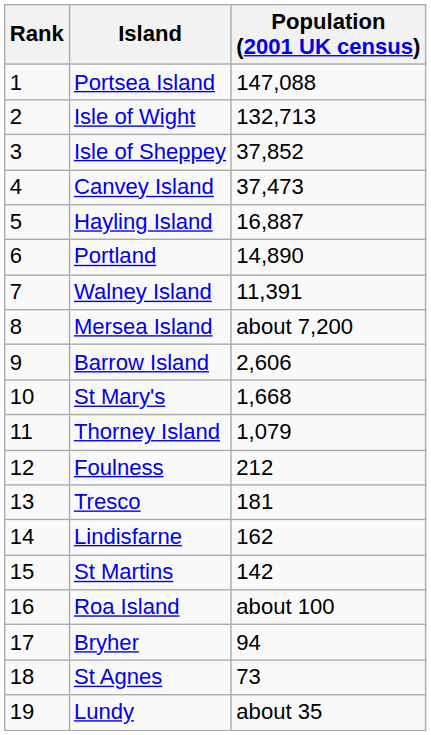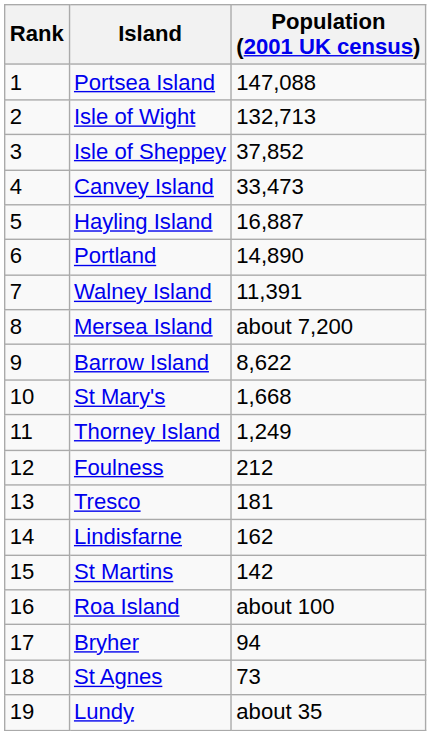 <table class="wikitable">
 <tr>
 <th>Rank</th>
 <th>Island</th>
 <th>Population <br> (<a href='#'>2001 UK census</a>)</th>
 </tr>
 <tr>
 <td>1</td>
 <td><a href='#'>Portsea Island</a></td>
 <td>147,088</td>
 </tr>
 <tr>
 <td>2</td>
 <td><a href='#'>Isle of Wight</a></td>
 <td>132,713</td>
 </tr>
 <tr>
 <td>3</td>
 <td><a href='#'>Isle of Sheppey</a></td>
 <td>37,852</td>
 </tr>
 <tr>
 <td>4</td>
 <td><a href='#'>Canvey Island</a></td>
-<td>37,473</td>
+<td>33,473</td>
 </tr>
 <tr>
 <td>5</td>
 <td><a href='#'>Hayling Island</a></td>
 <td>16,887</td>
 </tr>
 <tr>
 <td>6</td>
 <td><a href='#'>Portland</a></td>
 <td>14,890</td>
 </tr>
 <tr>
 <td>7</td>
 <td><a href='#'>Walney Island</a></td>
 <td>11,391</td>
 </tr>
 <tr>
 <td>8</td>
 <td><a href='#'>Mersea Island</a></td>
 <td>about 7,200</td>
 </tr>
 <tr>
 <td>9</td>
 <td><a href='#'>Barrow Island</a></td>
-<td>2,606</td>
+<td>8,622</td>
 </tr>
 <tr>
 <td>10</td>
 <td><a href='#'>St Mary's</a></td>
 <td>1,668</td>
 </tr>
 <tr>
 <td>11</td>
 <td><a href='#'>Thorney Island</a></td>
-<td>1,079</td>
+<td>1,249</td>
 </tr>
 <tr>
 <td>12</td>
 <td><a href='#'>Foulness</a></td>
 <td>212</td>
 </tr>
 <tr>
 <td>13</td>
 <td><a href='#'>Tresco</a></td>
 <td>181</td>
 </tr>
 <tr>
 <td>14</td>
 <td><a href='#'>Lindisfarne</a></td>
 <td>162</td>
 </tr>
 <tr>
 <td>15</td>
 <td><a href='#'>St Martins</a></td>
 <td>142</td>
 </tr>
 <tr>
 <td>16</td>
 <td><a href='#'>Roa Island</a></td>
 <td>about 100</td>
 </tr>
 <tr>
 <td>17</td>
 <td><a href='#'>Bryher</a></td>
 <td>94</td>
 </tr>
 <tr>
 <td>18</td>
 <td><a href='#'>St Agnes</a></td>
 <td>73</td>
 </tr>
 <tr>
 <td>19</td>
 <td><a href='#'>Lundy</a></td>
 <td>about 35</td>
 </tr>
 </table>
